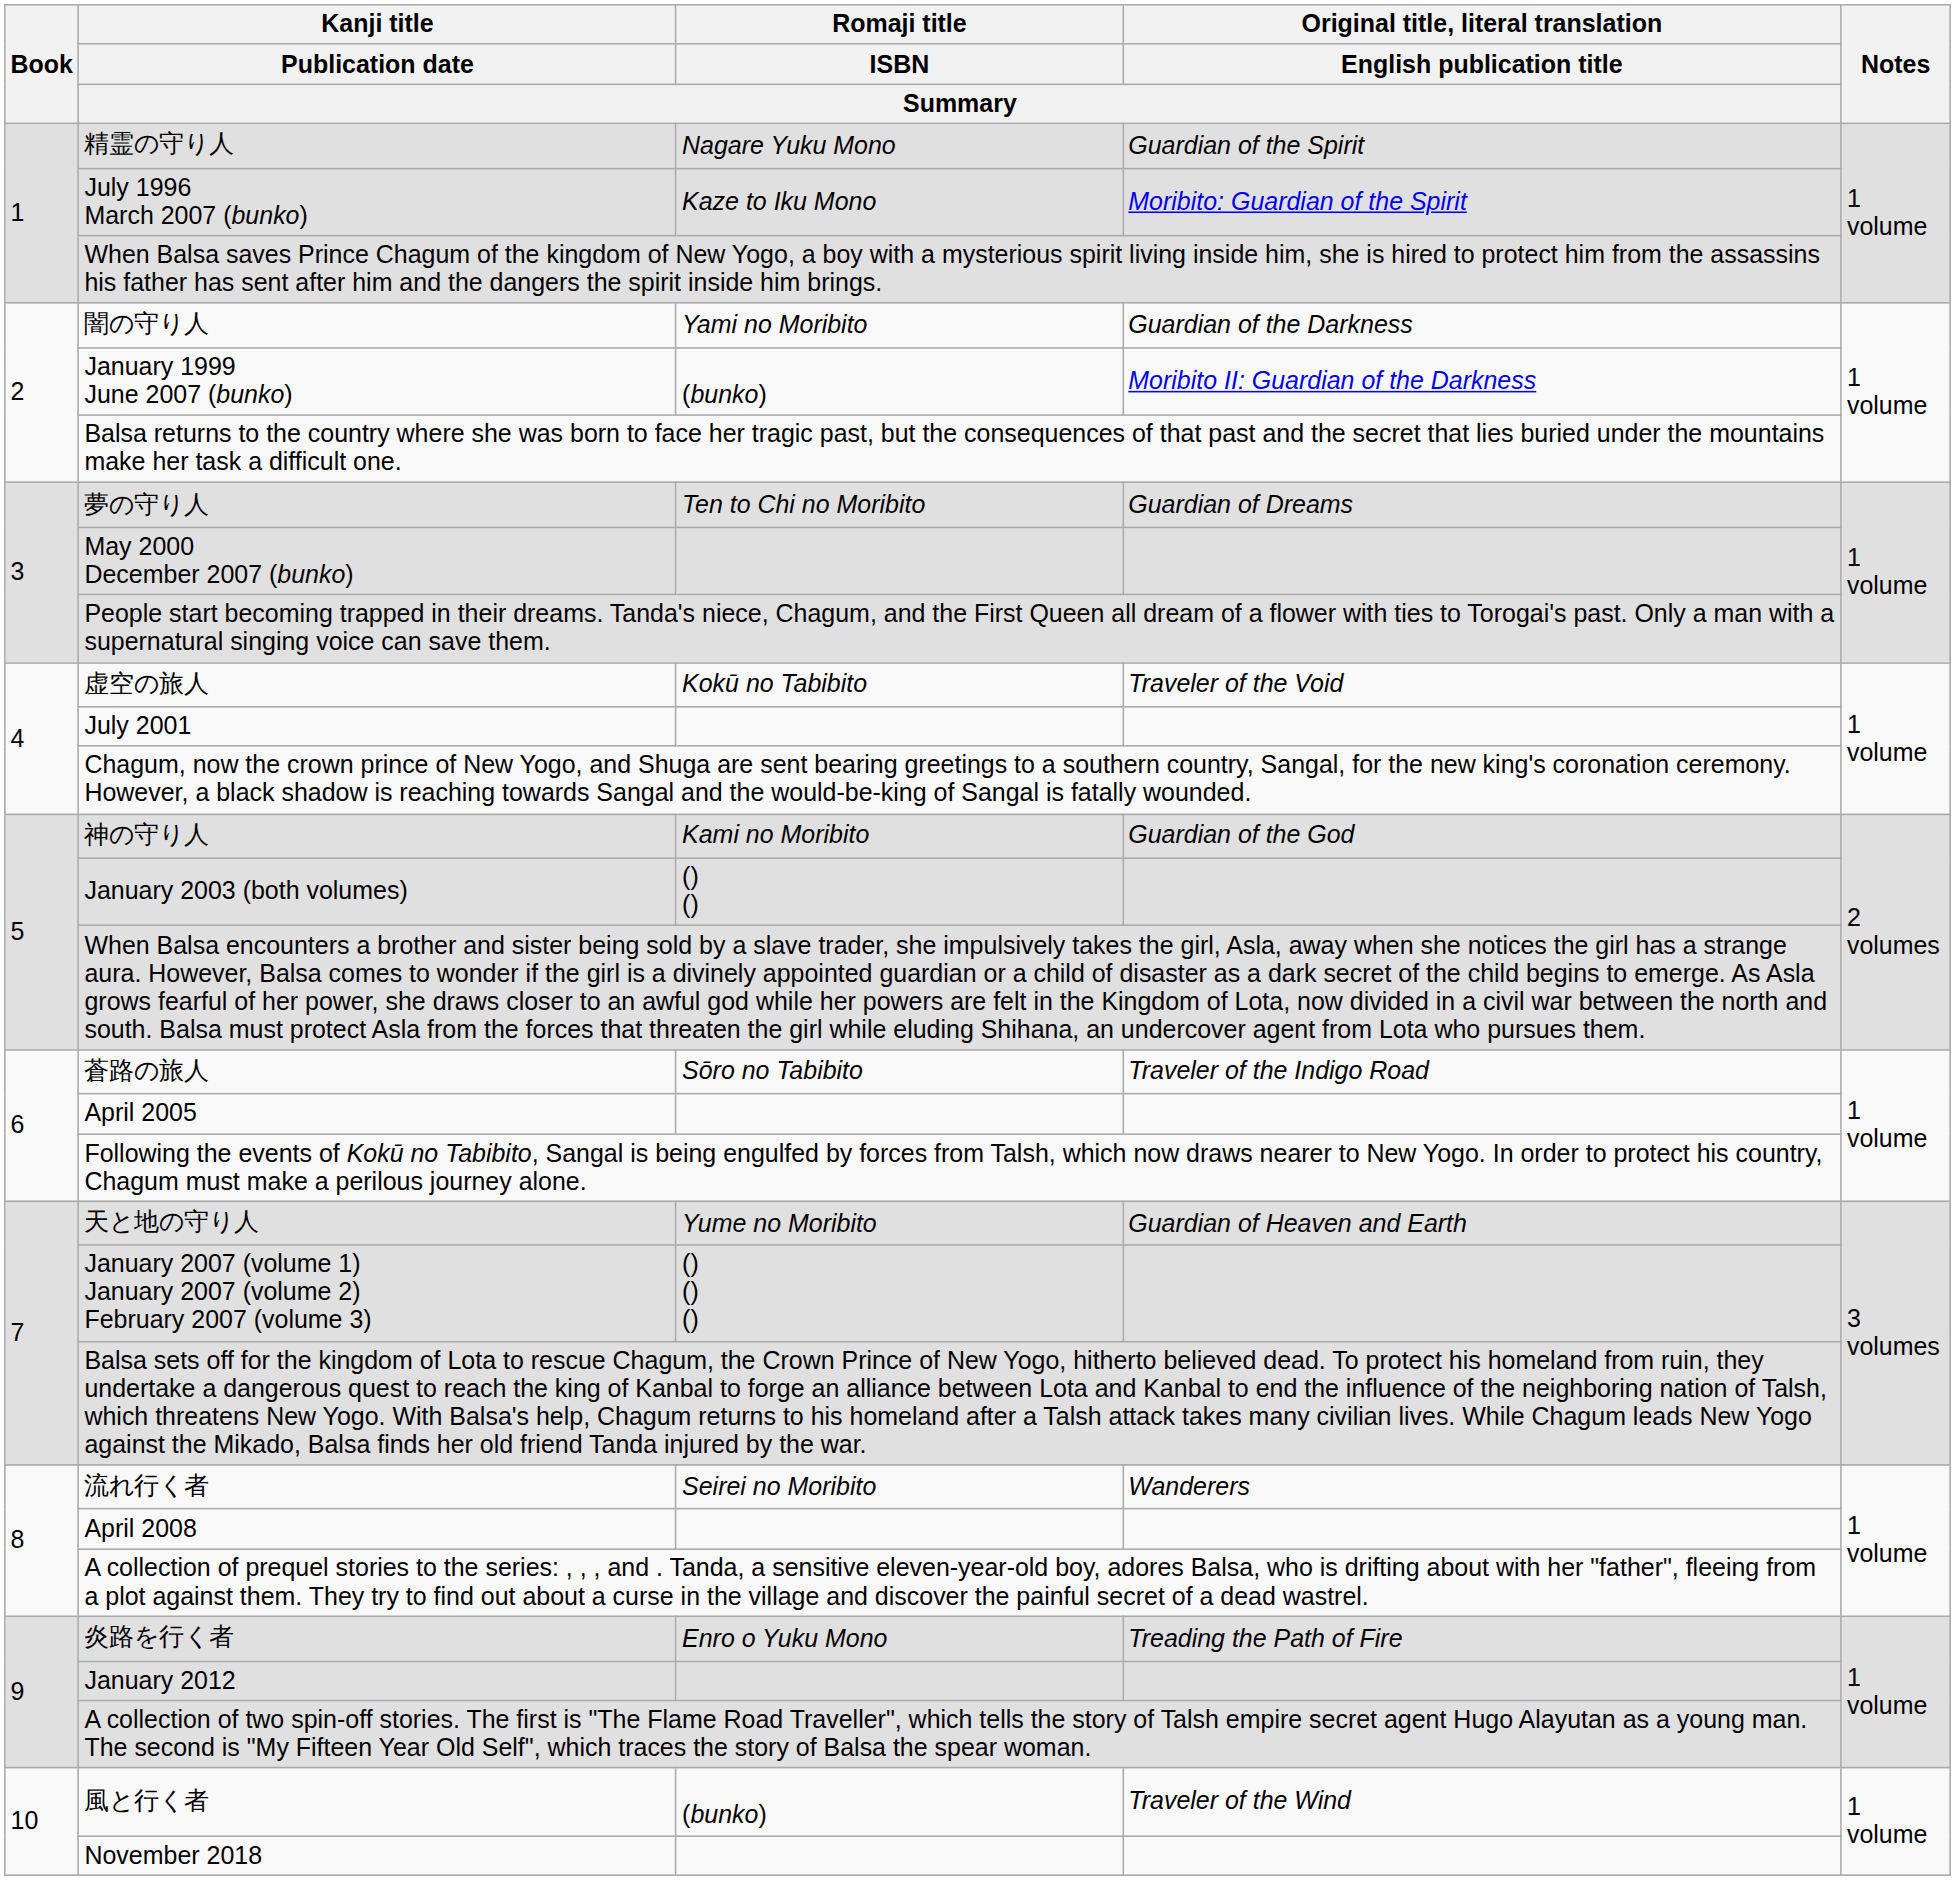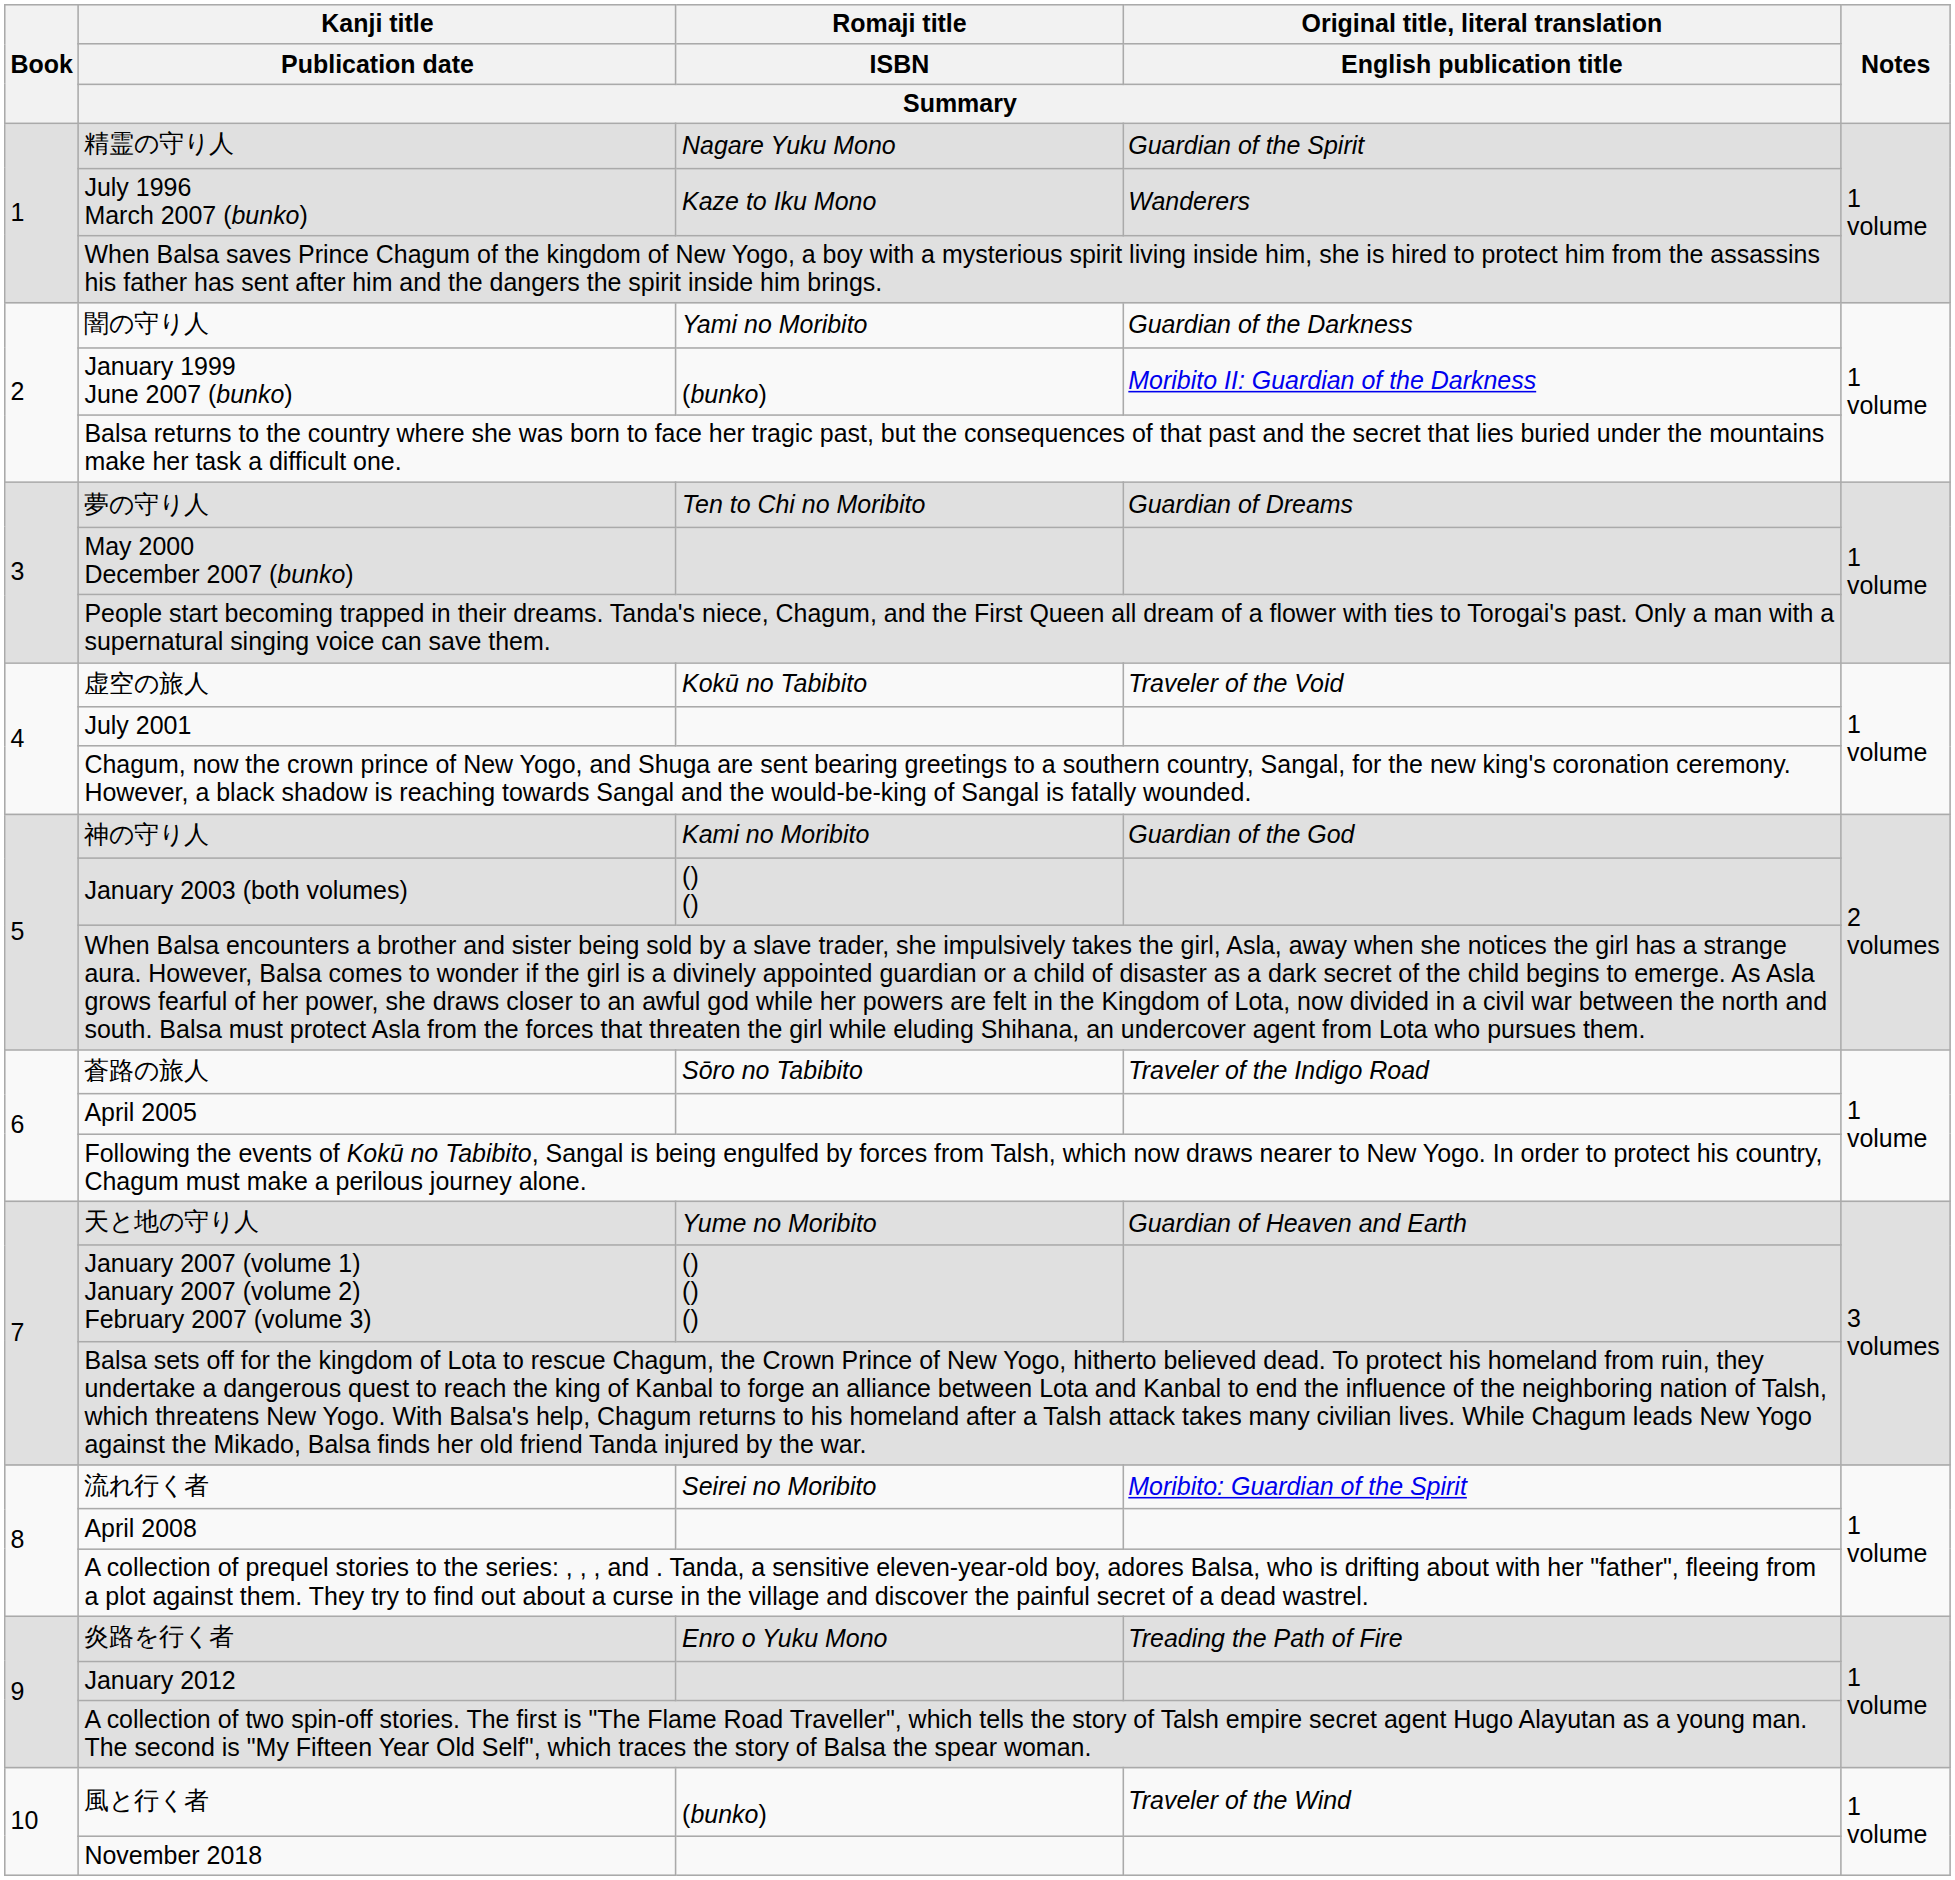 <table class=wikitable>
 <tr>
 <th rowspan=3>Book</th>
 <th>Kanji title</th>
 <th>Romaji title</th>
 <th>Original title, literal translation</th>
 <th rowspan=3>Notes</th>
 </tr>
 <tr>
 <th>Publication date</th>
 <th>ISBN</th>
 <th>English publication title</th>
 </tr>
 <tr>
 <th colspan=3>Summary</th>
 </tr>
 <tr bgcolor=e0e0e0>
 <td rowspan=3>1</td>
 <td>精霊の守り人</td>
 <td><em>Nagare Yuku Mono</em></td>
 <td><em>Guardian of the Spirit</em></td>
 <td rowspan=3>1 volume</td>
 </tr>
 <tr bgcolor=e0e0e0>
 <td>July 1996<br>March 2007 (<em>bunko</em>)</td>
 <td><em>Kaze to Iku Mono</em></td>
-<td><em><a href='#'>Moribito: Guardian of the Spirit</a></em></td>
+<td><em>Wanderers</em></td>
 </tr>
 <tr bgcolor=e0e0e0>
 <td colspan=3>When Balsa saves Prince Chagum of the kingdom of New Yogo, a boy with a mysterious spirit living inside him, she is hired to protect him from the assassins his father has sent after him and the dangers the spirit inside him brings.</td>
 </tr>
 <tr>
 <td rowspan=3>2</td>
 <td>闇の守り人</td>
 <td><em>Yami no Moribito</em></td>
 <td><em>Guardian of the Darkness</em></td>
 <td rowspan=3>1 volume</td>
 </tr>
 <tr>
 <td>January 1999<br>June 2007 (<em>bunko</em>)</td>
 <td><br> (<em>bunko</em>)</td>
 <td><em><a href='#'>Moribito II: Guardian of the Darkness</a></em></td>
 </tr>
 <tr>
 <td colspan=3>Balsa returns to the country where she was born to face her tragic past, but the consequences of that past and the secret that lies buried under the mountains make her task a difficult one.</td>
 </tr>
 <tr bgcolor=e0e0e0>
 <td rowspan=3>3</td>
 <td>夢の守り人</td>
 <td><em>Ten to Chi no Moribito</em></td>
 <td><em>Guardian of Dreams</em></td>
 <td rowspan=3>1 volume</td>
 </tr>
 <tr bgcolor=e0e0e0>
 <td>May 2000<br>December 2007 (<em>bunko</em>)</td>
 <td></td>
 <td></td>
 </tr>
 <tr bgcolor=e0e0e0>
 <td colspan=3>People start becoming trapped in their dreams. Tanda's niece, Chagum, and the First Queen all dream of a flower with ties to Torogai's past. Only a man with a supernatural singing voice can save them.</td>
 </tr>
 <tr>
 <td rowspan=3>4</td>
 <td>虚空の旅人</td>
 <td><em>Kokū no Tabibito</em></td>
 <td><em>Traveler of the Void</em></td>
 <td rowspan=3>1 volume</td>
 </tr>
 <tr>
 <td>July 2001</td>
 <td></td>
 <td></td>
 </tr>
 <tr>
 <td colspan=3>Chagum, now the crown prince of New Yogo, and Shuga are sent bearing greetings to a southern country, Sangal, for the new king's coronation ceremony. However, a black shadow is reaching towards Sangal and the would-be-king of Sangal is fatally wounded.</td>
 </tr>
 <tr bgcolor=e0e0e0>
 <td rowspan=3>5</td>
 <td>神の守り人</td>
 <td><em>Kami no Moribito</em></td>
 <td><em>Guardian of the God</em></td>
 <td rowspan=3>2 volumes</td>
 </tr>
 <tr bgcolor=e0e0e0>
 <td>January 2003 (both volumes)</td>
 <td> ()<br> ()</td>
 <td></td>
 </tr>
 <tr bgcolor=e0e0e0>
 <td colspan=3>When Balsa encounters a brother and sister being sold by a slave trader, she impulsively takes the girl, Asla, away when she notices the girl has a strange aura. However, Balsa comes to wonder if the girl is a divinely appointed guardian or a child of disaster as a dark secret of the child begins to emerge. As Asla grows fearful of her power, she draws closer to an awful god while her powers are felt in the Kingdom of Lota, now divided in a civil war between the north and south. Balsa must protect Asla from the forces that threaten the girl while eluding Shihana, an undercover agent from Lota who pursues them.</td>
 </tr>
 <tr>
 <td rowspan=3>6</td>
 <td>蒼路の旅人</td>
 <td><em>Sōro no Tabibito</em></td>
 <td><em>Traveler of the Indigo Road</em></td>
 <td rowspan=3>1 volume</td>
 </tr>
 <tr>
 <td>April 2005</td>
 <td></td>
 <td></td>
 </tr>
 <tr>
 <td colspan=3>Following the events of <em>Kokū no Tabibito</em>, Sangal is being engulfed by forces from Talsh, which now draws nearer to New Yogo. In order to protect his country, Chagum must make a perilous journey alone.</td>
 </tr>
 <tr bgcolor=e0e0e0>
 <td rowspan=3>7</td>
 <td>天と地の守り人</td>
 <td><em>Yume no Moribito</em></td>
 <td><em>Guardian of Heaven and Earth</em></td>
 <td rowspan=3>3 volumes</td>
 </tr>
 <tr bgcolor=e0e0e0>
 <td>January 2007 (volume 1)<br>January 2007 (volume 2)<br>February 2007 (volume 3)</td>
 <td> ()<br> ()<br> ()</td>
 <td></td>
 </tr>
 <tr bgcolor=e0e0e0>
 <td colspan=3>Balsa sets off for the kingdom of Lota to rescue Chagum, the Crown Prince of New Yogo, hitherto believed dead. To protect his homeland from ruin, they undertake a dangerous quest to reach the king of Kanbal to forge an alliance between Lota and Kanbal to end the influence of the neighboring nation of Talsh, which threatens New Yogo. With Balsa's help, Chagum returns to his homeland after a Talsh attack takes many civilian lives. While Chagum leads New Yogo against the Mikado, Balsa finds her old friend Tanda injured by the war.</td>
 </tr>
 <tr>
 <td rowspan=3>8</td>
 <td>流れ行く者</td>
 <td><em>Seirei no Moribito</em></td>
-<td><em>Wanderers</em></td>
+<td><em><a href='#'>Moribito: Guardian of the Spirit</a></em></td>
 <td rowspan=3>1 volume</td>
 </tr>
 <tr>
 <td>April 2008</td>
 <td></td>
 <td></td>
 </tr>
 <tr>
 <td colspan=3>A collection of prequel stories to the series: , , , and . Tanda, a sensitive eleven-year-old boy, adores Balsa, who is drifting about with her "father", fleeing from a plot against them. They try to find out about a curse in the village and discover the painful secret of a dead wastrel.</td>
 </tr>
 <tr bgcolor=e0e0e0>
 <td rowspan=3>9</td>
 <td>炎路を行く者</td>
 <td><em>Enro o Yuku Mono</em></td>
 <td><em>Treading the Path of Fire</em></td>
 <td rowspan=3>1 volume</td>
 </tr>
 <tr bgcolor=e0e0e0>
 <td>January 2012</td>
 <td></td>
 <td></td>
 </tr>
 <tr bgcolor=e0e0e0>
 <td colspan=3>A collection of two spin-off stories. The first is "The Flame Road Traveller", which tells the story of Talsh empire secret agent Hugo Alayutan as a young man. The second is "My Fifteen Year Old Self", which traces the story of Balsa the spear woman.</td>
 </tr>
 <tr>
 <td rowspan=3>10</td>
 <td>風と行く者</td>
 <td><br> (<em>bunko</em>)</td>
 <td><em>Traveler of the Wind</em></td>
 <td rowspan=3>1 volume</td>
 </tr>
 <tr>
 <td>November 2018</td>
 <td></td>
 <td></td>
 </tr>
 </table>
